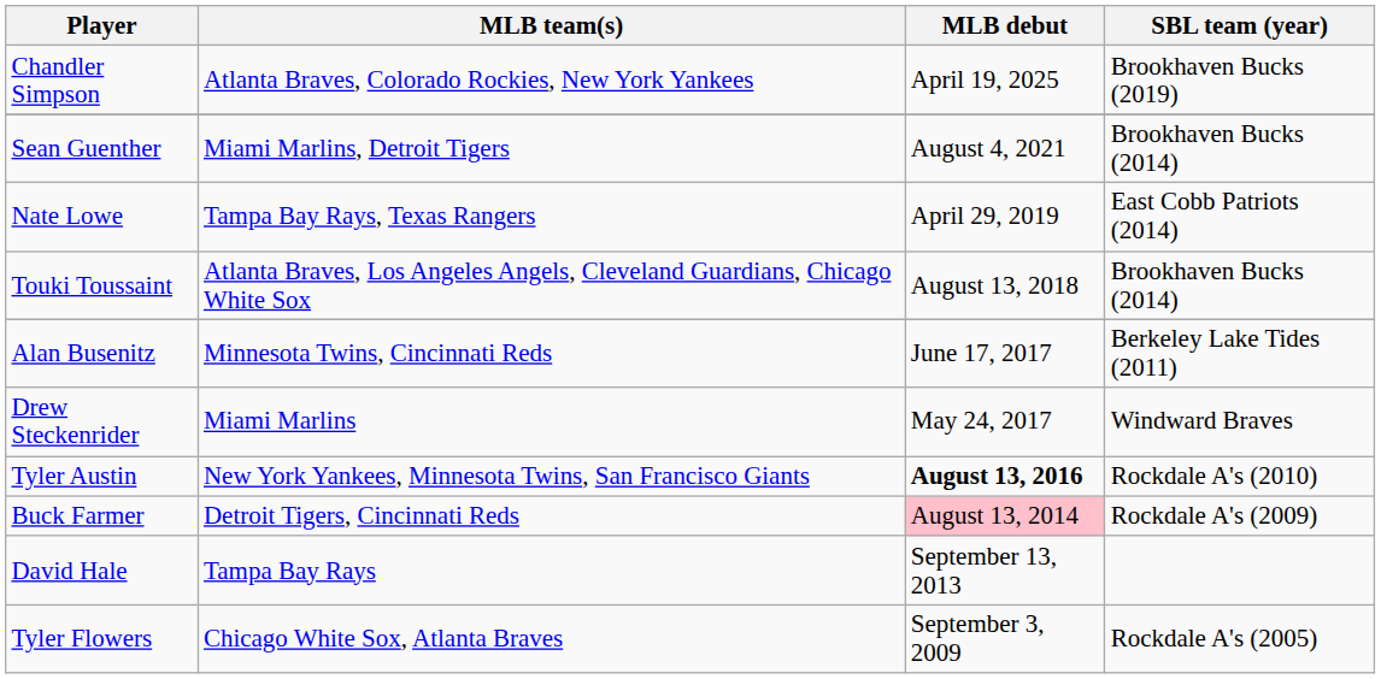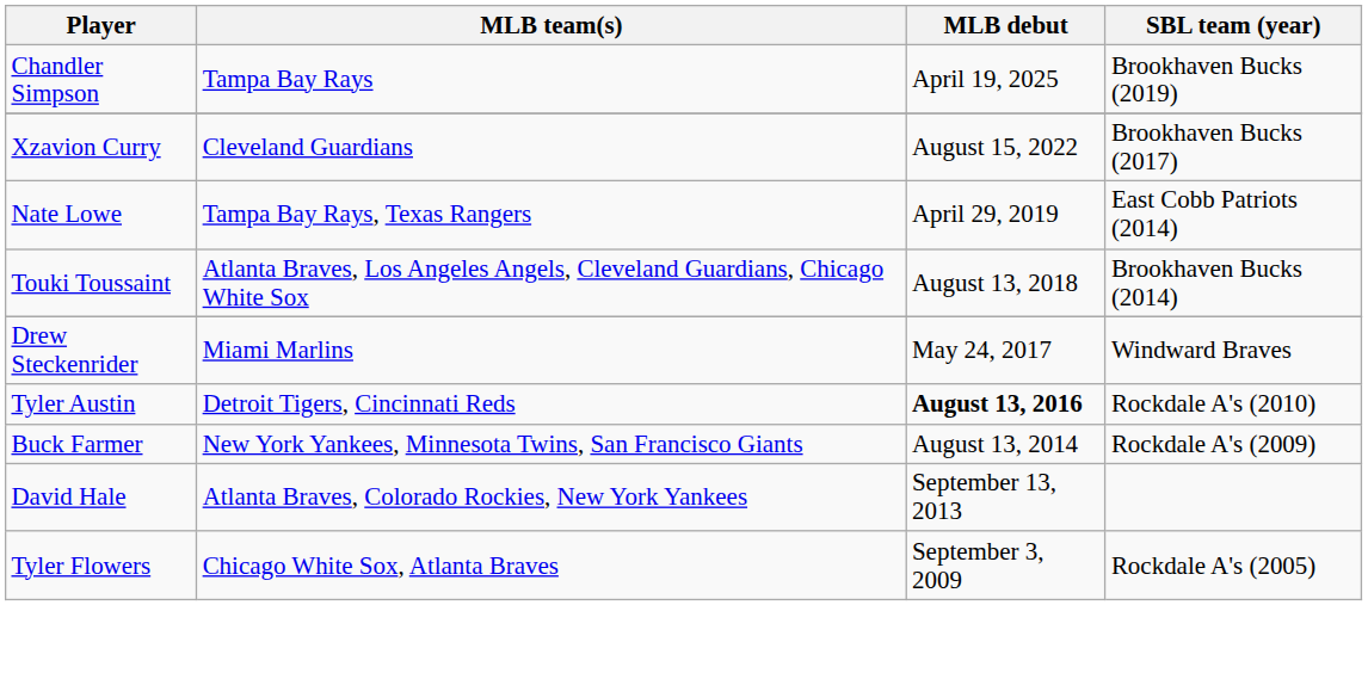 <table class="wikitable">
 <tr>
 <th>Player</th>
 <th>MLB team(s)</th>
 <th>MLB debut</th>
 <th>SBL team (year)</th>
 </tr>
 <tr>
 <td><a href='#'>Chandler Simpson</a></td>
-<td><a href='#'>Atlanta Braves</a>, <a href='#'>Colorado Rockies</a>, <a href='#'>New York Yankees</a></td>
+<td><a href='#'>Tampa Bay Rays</a></td>
 <td>April 19, 2025</td>
 <td>Brookhaven Bucks (2019)</td>
 </tr>
 <tr>
 </tr>
 <tr>
-<td><a href='#'>Sean Guenther</a></td>
-<td><a href='#'>Miami Marlins</a>, <a href='#'>Detroit Tigers</a></td>
-<td>August 4, 2021</td>
-<td>Brookhaven Bucks (2014)</td>
+<td><a href='#'>Xzavion Curry</a></td>
+<td><a href='#'>Cleveland Guardians</a></td>
+<td>August 15, 2022</td>
+<td>Brookhaven Bucks (2017)</td>
 </tr>
 <tr>
 <td><a href='#'>Nate Lowe</a></td>
 <td><a href='#'>Tampa Bay Rays</a>, <a href='#'>Texas Rangers</a></td>
 <td>April 29, 2019</td>
 <td>East Cobb Patriots (2014)</td>
 </tr>
 <tr>
 <td><a href='#'>Touki Toussaint</a></td>
 <td><a href='#'>Atlanta Braves</a>, <a href='#'>Los Angeles Angels</a>, <a href='#'>Cleveland Guardians</a>, <a href='#'>Chicago White Sox</a></td>
 <td>August 13, 2018</td>
 <td>Brookhaven Bucks (2014)</td>
 </tr>
 <tr>
 </tr>
 <tr>
-<td><a href='#'>Alan Busenitz</a></td>
-<td><a href='#'>Minnesota Twins</a>, <a href='#'>Cincinnati Reds</a></td>
-<td>June 17, 2017</td>
-<td>Berkeley Lake Tides (2011)</td>
-</tr>
-<tr>
 <td><a href='#'>Drew Steckenrider</a></td>
 <td><a href='#'>Miami Marlins</a></td>
 <td>May 24, 2017</td>
 <td>Windward Braves</td>
 </tr>
 <tr>
 <td><a href='#'>Tyler Austin</a></td>
-<td><a href='#'>New York Yankees</a>, <a href='#'>Minnesota Twins</a>, <a href='#'>San Francisco Giants</a></td>
+<td><a href='#'>Detroit Tigers</a>, <a href='#'>Cincinnati Reds</a></td>
 <td><strong>August 13, 2016</strong></td>
 <td>Rockdale A's (2010)</td>
 </tr>
 <tr>
 <td><a href='#'>Buck Farmer</a></td>
-<td><a href='#'>Detroit Tigers</a>, <a href='#'>Cincinnati Reds</a></td>
-<td style="background: pink;">August 13, 2014</td>
+<td><a href='#'>New York Yankees</a>, <a href='#'>Minnesota Twins</a>, <a href='#'>San Francisco Giants</a></td>
+<td>August 13, 2014</td>
 <td>Rockdale A's (2009)</td>
 </tr>
 <tr>
 <td><a href='#'>David Hale</a></td>
-<td><a href='#'>Tampa Bay Rays</a></td>
+<td><a href='#'>Atlanta Braves</a>, <a href='#'>Colorado Rockies</a>, <a href='#'>New York Yankees</a></td>
 <td>September 13, 2013</td>
 <td></td>
 </tr>
 <tr>
 <td><a href='#'>Tyler Flowers</a></td>
 <td><a href='#'>Chicago White Sox</a>, <a href='#'>Atlanta Braves</a></td>
 <td>September 3, 2009</td>
 <td>Rockdale A's (2005)</td>
 </tr>
 </table>
